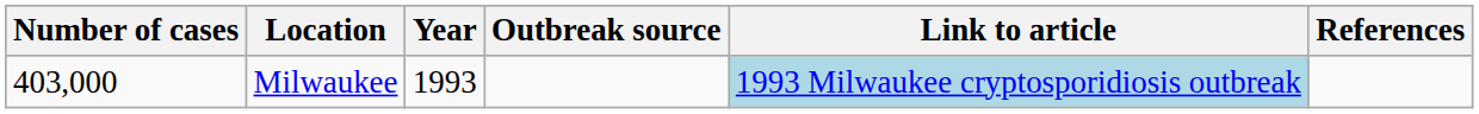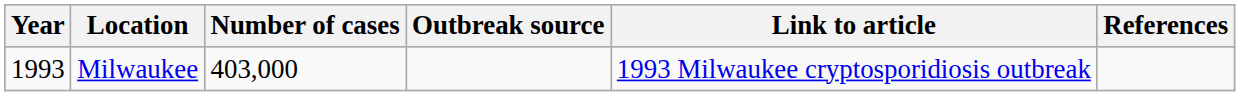 <table class="wikitable sortable">
 <tr>
+<th>Year</th>
+<th>Location</th>
 <th>Number of cases</th>
-<th>Location</th>
-<th>Year</th>
 <th>Outbreak source</th>
 <th>Link to article</th>
 <th>References</th>
 </tr>
 <tr>
+<td>1993</td>
+<td><a href='#'>Milwaukee</a></td>
 <td>403,000</td>
-<td><a href='#'>Milwaukee</a></td>
-<td>1993</td>
 <td></td>
-<td style="background: lightblue;"><a href='#'>1993 Milwaukee cryptosporidiosis outbreak</a></td>
+<td><a href='#'>1993 Milwaukee cryptosporidiosis outbreak</a></td>
 <td></td>
 </tr>
 </table>
